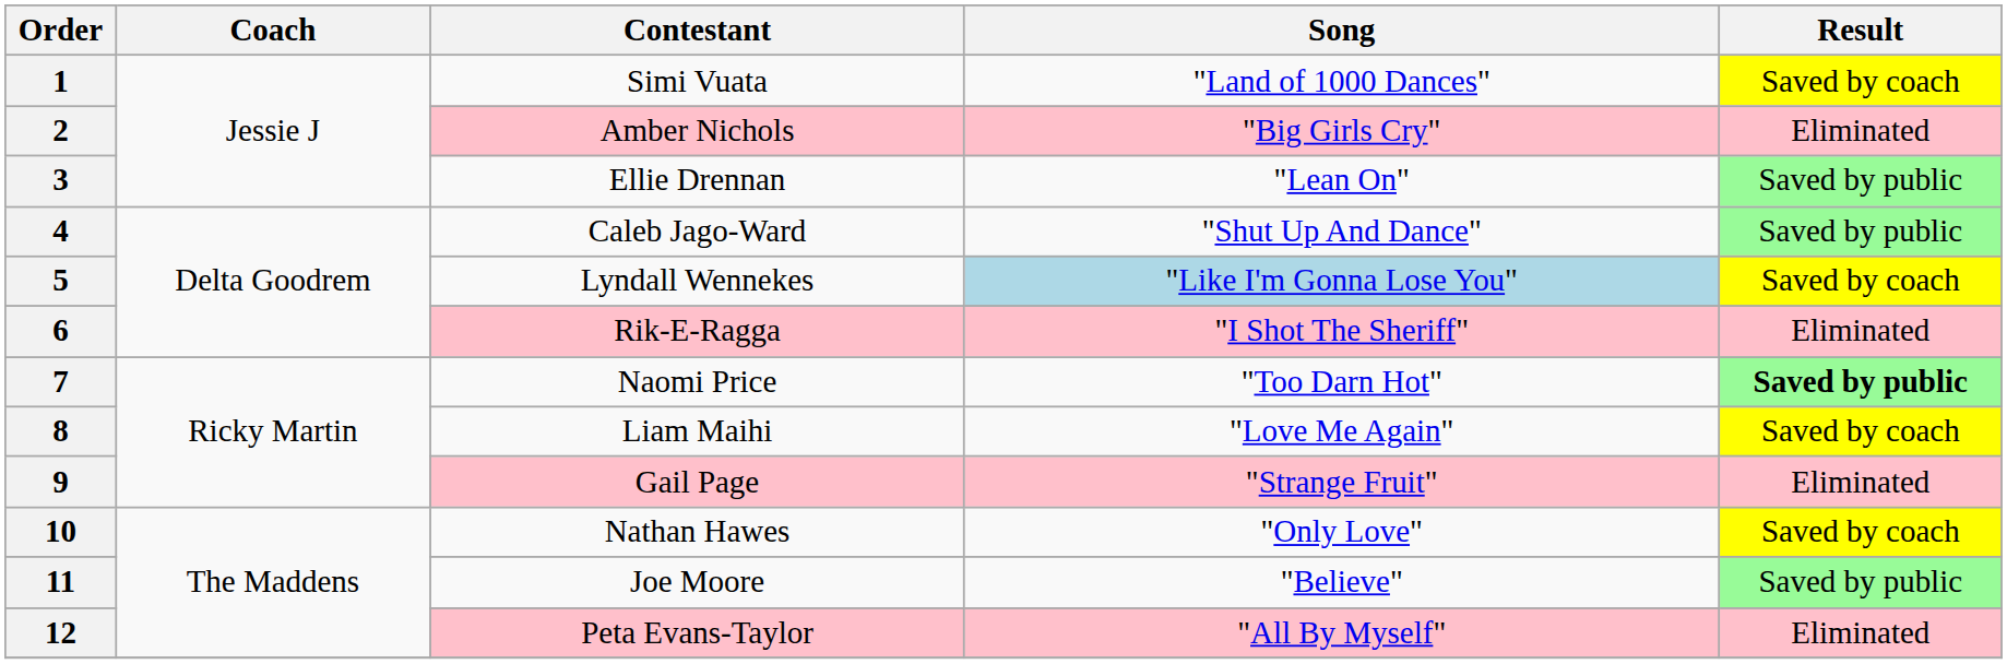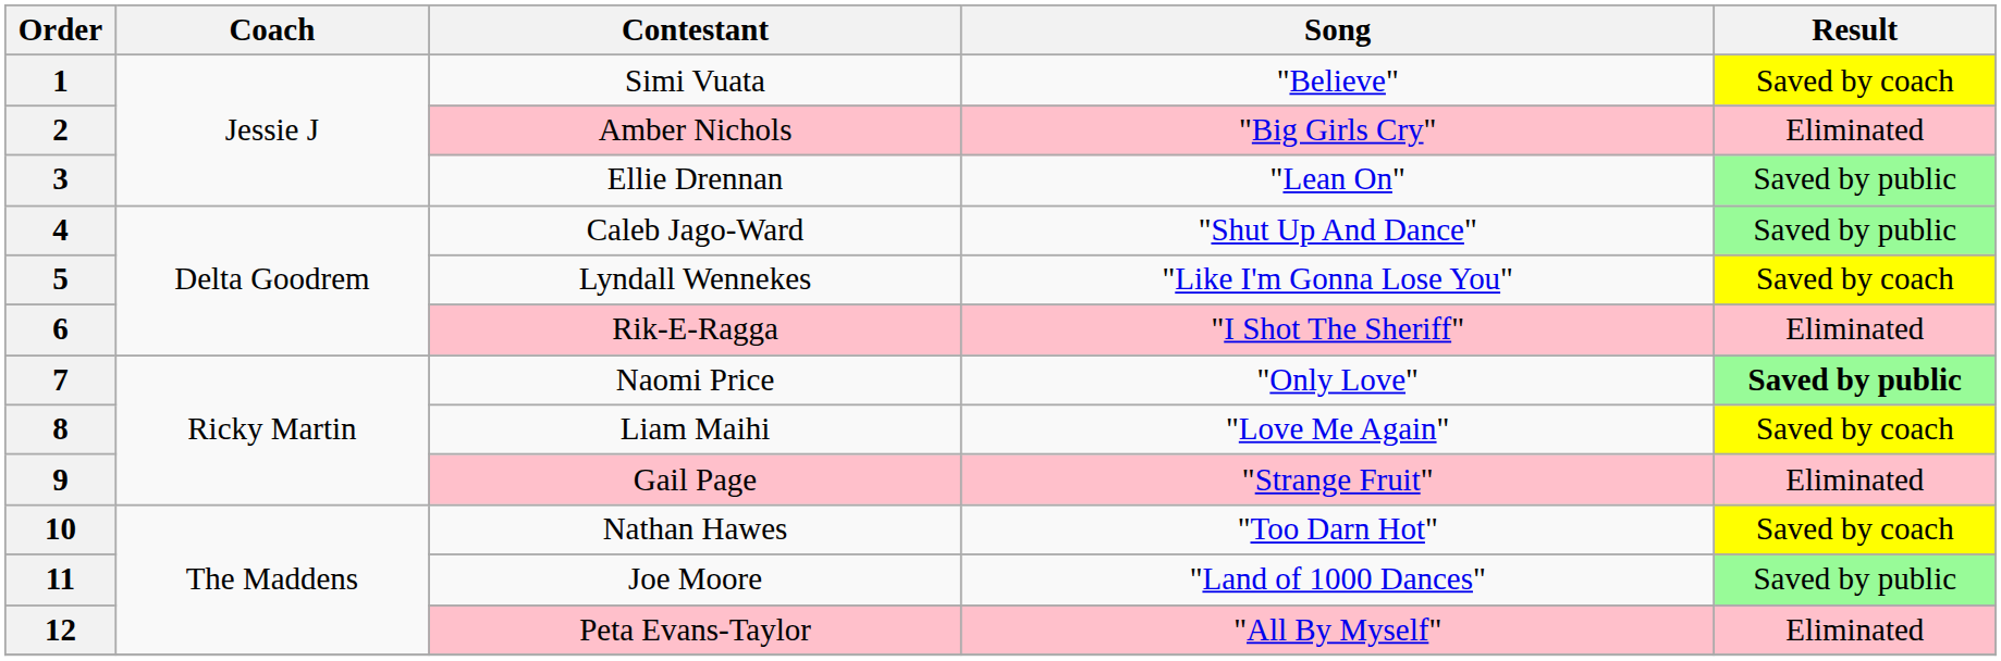 <table class="wikitable" style="text-align:center; width:80%;">
 <tr>
 <th width="1%">Order</th>
 <th width="10%">Coach</th>
 <th width="17%">Contestant</th>
 <th width="24%">Song</th>
 <th width="9%">Result</th>
 </tr>
 <tr>
 <th scope="row">1</th>
 <td rowspan="3">Jessie J</td>
 <td>Simi Vuata</td>
-<td>"<a href='#'>Land of 1000 Dances</a>"</td>
+<td>"<a href='#'>Believe</a>"</td>
 <td bgcolor="yellow">Saved by coach</td>
 </tr>
 <tr>
 <th scope="row">2</th>
 <td bgcolor="pink">Amber Nichols</td>
 <td bgcolor="pink">"<a href='#'>Big Girls Cry</a>"</td>
 <td bgcolor="pink">Eliminated</td>
 </tr>
 <tr>
 <th scope="row">3</th>
 <td>Ellie Drennan</td>
 <td>"<a href='#'>Lean On</a>"</td>
 <td bgcolor="palegreen">Saved by public</td>
 </tr>
 <tr>
 <th scope="row">4</th>
 <td rowspan="3">Delta Goodrem</td>
 <td>Caleb Jago-Ward</td>
 <td>"<a href='#'>Shut Up And Dance</a>"</td>
 <td bgcolor="palegreen">Saved by public</td>
 </tr>
 <tr>
 <th scope="row">5</th>
 <td>Lyndall Wennekes</td>
-<td style="background: lightblue;">"<a href='#'>Like I'm Gonna Lose You</a>"</td>
+<td>"<a href='#'>Like I'm Gonna Lose You</a>"</td>
 <td bgcolor="yellow">Saved by coach</td>
 </tr>
 <tr>
 <th scope="row">6</th>
 <td bgcolor="pink">Rik-E-Ragga</td>
 <td bgcolor="pink">"<a href='#'>I Shot The Sheriff</a>"</td>
 <td bgcolor="pink">Eliminated</td>
 </tr>
 <tr>
 <th scope="row">7</th>
 <td rowspan="3">Ricky Martin</td>
 <td>Naomi Price</td>
-<td>"<a href='#'>Too Darn Hot</a>"</td>
+<td>"<a href='#'>Only Love</a>"</td>
 <td bgcolor="palegreen"><strong>Saved by public</strong></td>
 </tr>
 <tr>
 <th scope="row">8</th>
 <td>Liam Maihi</td>
 <td>"<a href='#'>Love Me Again</a>"</td>
 <td bgcolor="yellow">Saved by coach</td>
 </tr>
 <tr>
 <th scope="row">9</th>
 <td bgcolor="pink">Gail Page</td>
 <td bgcolor="pink">"<a href='#'>Strange Fruit</a>"</td>
 <td bgcolor="pink">Eliminated</td>
 </tr>
 <tr>
 <th scope="row">10</th>
 <td rowspan="3">The Maddens</td>
 <td>Nathan Hawes</td>
-<td>"<a href='#'>Only Love</a>"</td>
+<td>"<a href='#'>Too Darn Hot</a>"</td>
 <td bgcolor="yellow">Saved by coach</td>
 </tr>
 <tr>
 <th scope="row">11</th>
 <td>Joe Moore</td>
-<td>"<a href='#'>Believe</a>"</td>
+<td>"<a href='#'>Land of 1000 Dances</a>"</td>
 <td bgcolor="palegreen">Saved by public</td>
 </tr>
 <tr>
 <th scope="row">12</th>
 <td bgcolor="pink">Peta Evans-Taylor</td>
 <td bgcolor="pink">"<a href='#'>All By Myself</a>"</td>
 <td bgcolor="pink">Eliminated</td>
 </tr>
 <tr>
 </tr>
 </table>
